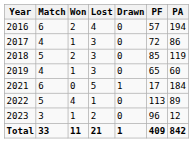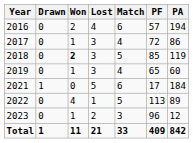 <table class="wikitable sortable">
 <tr>
 <th>Year</th>
-<th>Match</th>
+<th>Drawn</th>
 <th>Won</th>
 <th>Lost</th>
-<th>Drawn</th>
+<th>Match</th>
 <th>PF</th>
 <th>PA</th>
 </tr>
 <tr>
 <td>2016</td>
-<td>6</td>
+<td>0</td>
 <td>2</td>
 <td>4</td>
-<td>0</td>
+<td>6</td>
 <td>57</td>
 <td>194</td>
 </tr>
 <tr>
 <td>2017</td>
-<td>4</td>
+<td>0</td>
 <td>1</td>
 <td>3</td>
-<td>0</td>
+<td>4</td>
 <td>72</td>
 <td>86</td>
 </tr>
 <tr>
 <td>2018</td>
+<td>0</td>
+<td><strong>2</strong></td>
+<td>3</td>
 <td>5</td>
-<td>2</td>
-<td>3</td>
-<td>0</td>
 <td>85</td>
 <td>119</td>
 </tr>
 <tr>
 <td>2019</td>
-<td>4</td>
+<td>0</td>
 <td>1</td>
 <td>3</td>
-<td>0</td>
+<td>4</td>
 <td>65</td>
 <td>60</td>
 </tr>
 <tr>
 <td>2021</td>
-<td>6</td>
+<td>1</td>
 <td>0</td>
 <td>5</td>
-<td>1</td>
+<td>6</td>
 <td>17</td>
 <td>184</td>
 </tr>
 <tr>
 <td>2022</td>
-<td>5</td>
+<td>0</td>
 <td>4</td>
 <td>1</td>
-<td>0</td>
+<td>5</td>
 <td>113</td>
 <td>89</td>
 </tr>
 <tr>
 <td>2023</td>
-<td>3</td>
+<td>0</td>
 <td>1</td>
 <td>2</td>
-<td>0</td>
+<td>3</td>
 <td>96</td>
 <td>12</td>
 </tr>
 <tr>
 <td><strong>Total</strong></td>
-<td><strong>33</strong></td>
+<td><strong>1</strong></td>
 <td><strong>11</strong></td>
 <td><strong>21</strong></td>
-<td><strong>1</strong></td>
+<td><strong>33</strong></td>
 <td><strong>409</strong></td>
 <td><strong>842</strong></td>
 </tr>
 </table>
